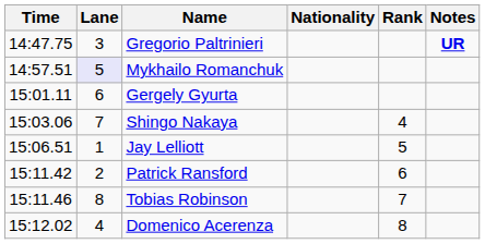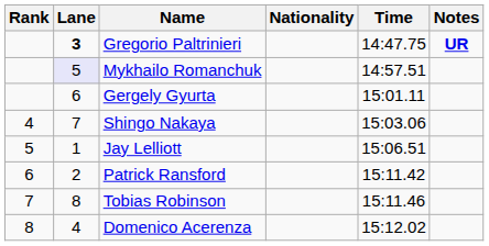 <table class="wikitable sortable" style="text-align:center">
 <tr>
-<th>Time</th>
+<th>Rank</th>
 <th>Lane</th>
 <th>Name</th>
 <th>Nationality</th>
-<th>Rank</th>
+<th>Time</th>
 <th>Notes</th>
 </tr>
 <tr>
-<td>14:47.75</td>
-<td>3</td>
+<td></td>
+<td><strong>3</strong></td>
 <td align="left"><a href='#'>Gregorio Paltrinieri</a></td>
 <td align="left"></td>
-<td></td>
+<td>14:47.75</td>
 <td><strong><a href='#'>UR</a></strong></td>
 </tr>
 <tr>
-<td>14:57.51</td>
+<td></td>
 <td style="background: lavender;">5</td>
 <td align="left"><a href='#'>Mykhailo Romanchuk</a></td>
 <td align="left"></td>
-<td></td>
+<td>14:57.51</td>
 <td></td>
 </tr>
 <tr>
-<td>15:01.11</td>
+<td></td>
 <td>6</td>
 <td align="left"><a href='#'>Gergely Gyurta</a></td>
 <td align="left"></td>
-<td></td>
+<td>15:01.11</td>
 <td></td>
 </tr>
 <tr>
-<td>15:03.06</td>
+<td>4</td>
 <td>7</td>
 <td align="left"><a href='#'>Shingo Nakaya</a></td>
 <td align="left"></td>
-<td>4</td>
+<td>15:03.06</td>
 <td></td>
 </tr>
 <tr>
-<td>15:06.51</td>
+<td>5</td>
 <td>1</td>
 <td align="left"><a href='#'>Jay Lelliott</a></td>
 <td align="left"></td>
-<td>5</td>
+<td>15:06.51</td>
 <td></td>
 </tr>
 <tr>
-<td>15:11.42</td>
+<td>6</td>
 <td>2</td>
 <td align="left"><a href='#'>Patrick Ransford</a></td>
 <td align="left"></td>
-<td>6</td>
+<td>15:11.42</td>
 <td></td>
 </tr>
 <tr>
-<td>15:11.46</td>
+<td>7</td>
 <td>8</td>
 <td align="left"><a href='#'>Tobias Robinson</a></td>
 <td align="left"></td>
-<td>7</td>
+<td>15:11.46</td>
 <td></td>
 </tr>
 <tr>
-<td>15:12.02</td>
+<td>8</td>
 <td>4</td>
 <td align="left"><a href='#'>Domenico Acerenza</a></td>
 <td align="left"></td>
-<td>8</td>
+<td>15:12.02</td>
 <td></td>
 </tr>
 </table>
